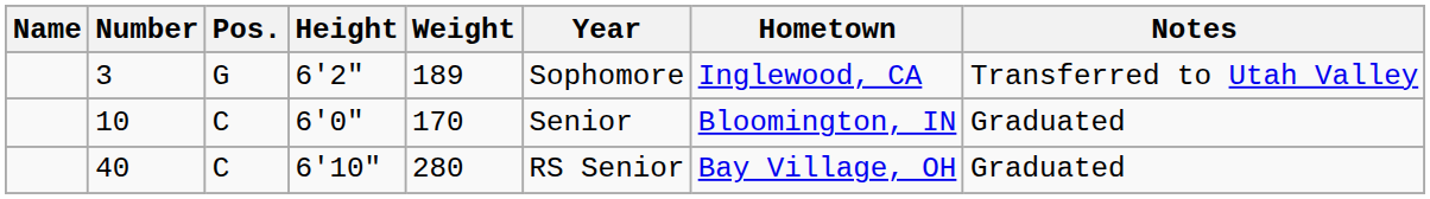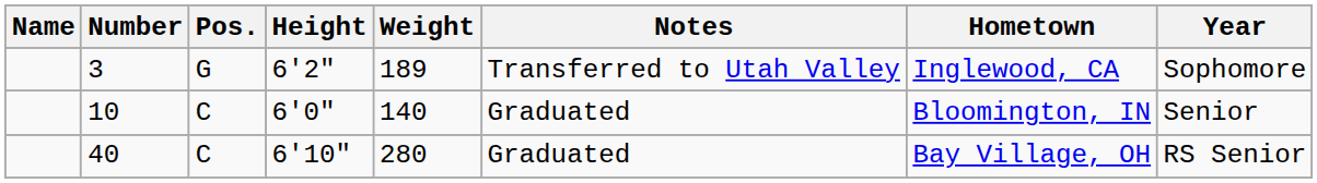 <table class="wikitable sortable" border="1">
 <tr>
 <th>Name</th>
 <th>Number</th>
 <th>Pos.</th>
 <th>Height</th>
 <th>Weight</th>
+<th class="unsortable">Notes</th>
+<th>Hometown</th>
 <th>Year</th>
-<th>Hometown</th>
-<th class="unsortable">Notes</th>
 </tr>
 <tr>
 <td></td>
 <td>3</td>
 <td>G</td>
 <td>6'2"</td>
 <td>189</td>
+<td>Transferred to <a href='#'>Utah Valley</a></td>
+<td><a href='#'>Inglewood, CA</a></td>
 <td>Sophomore</td>
-<td><a href='#'>Inglewood, CA</a></td>
-<td>Transferred to <a href='#'>Utah Valley</a></td>
 </tr>
 <tr>
 <td></td>
 <td>10</td>
 <td>C</td>
 <td>6'0"</td>
-<td>170</td>
+<td>140</td>
+<td>Graduated</td>
+<td><a href='#'>Bloomington, IN</a></td>
 <td>Senior</td>
-<td><a href='#'>Bloomington, IN</a></td>
-<td>Graduated</td>
 </tr>
 <tr>
 <td></td>
 <td>40</td>
 <td>C</td>
 <td>6'10"</td>
 <td>280</td>
+<td>Graduated</td>
+<td><a href='#'>Bay Village, OH</a></td>
 <td>RS Senior</td>
-<td><a href='#'>Bay Village, OH</a></td>
-<td>Graduated</td>
 </tr>
 </table>
